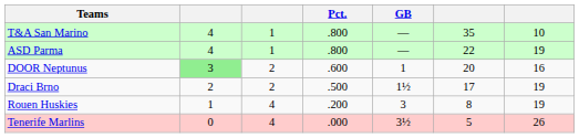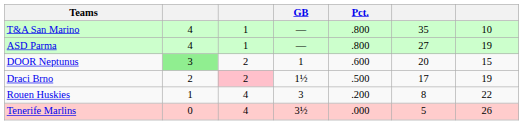 <table class="wikitable" width="50%" style="text-align:center;">
 <tr>
 <th width="20%">Teams</th>
 <th width="7%"></th>
 <th width="7%"></th>
+<th width="7%"><a href='#'>GB</a></th>
 <th width="8%"><a href='#'>Pct.</a></th>
-<th width="7%"><a href='#'>GB</a></th>
 <th width="8%"></th>
 <th width="8%"></th>
 </tr>
 <tr bgcolor="ccffcc">
 <td align=left> <a href='#'>T&A San Marino</a></td>
 <td>4</td>
 <td>1</td>
+<td>—</td>
 <td>.800</td>
-<td>—</td>
 <td>35</td>
 <td>10</td>
 </tr>
 <tr bgcolor="ccffcc">
 <td align=left> <a href='#'>ASD Parma</a></td>
 <td>4</td>
 <td>1</td>
+<td>—</td>
 <td>.800</td>
-<td>—</td>
-<td>22</td>
+<td>27</td>
 <td>19</td>
 </tr>
 <tr>
 <td align=left> <a href='#'>DOOR Neptunus</a></td>
 <td style="background: lightgreen;">3</td>
 <td>2</td>
+<td>1</td>
 <td>.600</td>
-<td>1</td>
 <td>20</td>
-<td>16</td>
+<td>15</td>
 </tr>
 <tr>
 <td align=left> <a href='#'>Draci Brno</a></td>
 <td>2</td>
-<td>2</td>
+<td style="background: pink;">2</td>
+<td>1½</td>
 <td>.500</td>
-<td>1½</td>
 <td>17</td>
 <td>19</td>
 </tr>
 <tr>
 <td align=left> <a href='#'>Rouen Huskies</a></td>
 <td>1</td>
 <td>4</td>
+<td>3</td>
 <td>.200</td>
-<td>3</td>
 <td>8</td>
-<td>19</td>
+<td>22</td>
 </tr>
 <tr bgcolor="FFCCCC">
 <td align=left> <a href='#'>Tenerife Marlins</a></td>
 <td>0</td>
 <td>4</td>
+<td>3½</td>
 <td>.000</td>
-<td>3½</td>
 <td>5</td>
 <td>26</td>
 </tr>
 </table>
